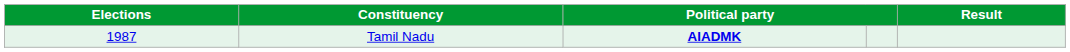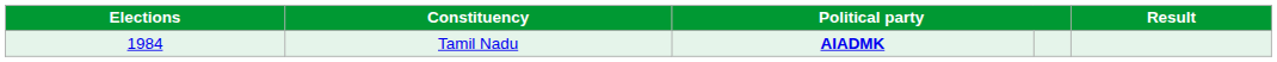 <table class="wikitable" style="width:100%;background:#E5F4EA;text-align:center">
 <tr>
 <th style="background-color:#009933;color:white">Elections</th>
 <th style="background-color:#009933;color:white">Constituency</th>
 <th style="background-color:#009933;color:white"colspan=2>Political party</th>
 <th style="background-color:#009933;color:white">Result</th>
 </tr>
 <tr>
-<td><a href='#'>1987</a></td>
+<td><a href='#'>1984</a></td>
 <td><a href='#'>Tamil Nadu</a></td>
 <td><strong><a href='#'>AIADMK</a></strong></td>
 <td></td>
 <td></td>
 </tr>
 </table>
